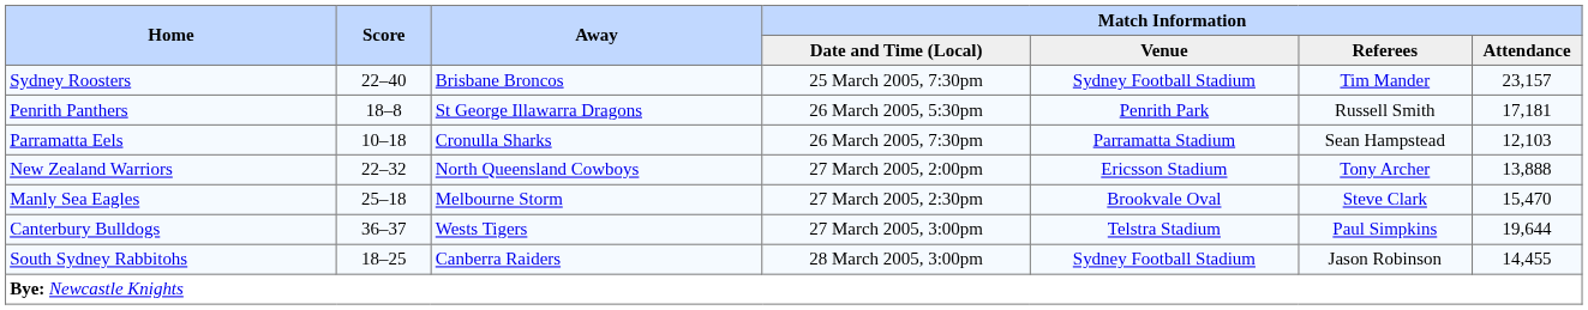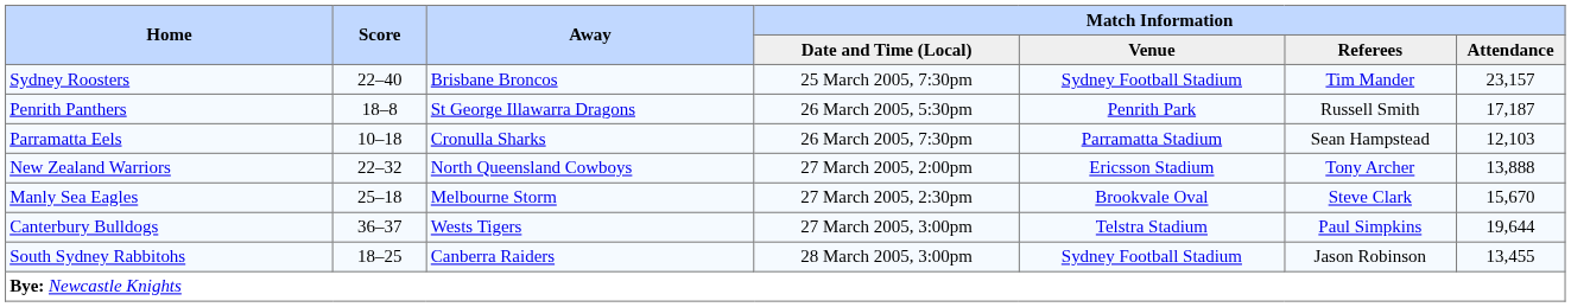 <table border="1" cellpadding="3" cellspacing="0" style="border-collapse:collapse; font-size:90%; width:100%;">
 <tr style="background:#c1d8ff;">
 <th rowspan=2 style="width:21%;">Home</th>
 <th rowspan=2 style="width:6%;">Score</th>
 <th rowspan=2 style="width:21%;">Away</th>
 <th colspan=6>Match Information</th>
 </tr>
 <tr style="background:#efefef;">
 <th width=17%>Date and Time (Local)</th>
 <th width=17%>Venue</th>
 <th width=11%>Referees</th>
 <th width=7%>Attendance</th>
 </tr>
 <tr style="text-align:center; background:#f5faff;">
 <td align=left> <a href='#'>Sydney Roosters</a></td>
 <td>22–40</td>
 <td align=left> <a href='#'>Brisbane Broncos</a></td>
 <td>25 March 2005, 7:30pm</td>
 <td><a href='#'>Sydney Football Stadium</a></td>
 <td><a href='#'>Tim Mander</a></td>
 <td>23,157</td>
 </tr>
 <tr style="text-align:center; background:#f5faff;">
 <td align=left> <a href='#'>Penrith Panthers</a></td>
 <td>18–8</td>
 <td align=left> <a href='#'>St George Illawarra Dragons</a></td>
 <td>26 March 2005, 5:30pm</td>
 <td><a href='#'>Penrith Park</a></td>
 <td>Russell Smith</td>
-<td>17,181</td>
+<td>17,187</td>
 </tr>
 <tr style="text-align:center; background:#f5faff;">
 <td align=left> <a href='#'>Parramatta Eels</a></td>
 <td>10–18</td>
 <td align=left> <a href='#'>Cronulla Sharks</a></td>
 <td>26 March 2005, 7:30pm</td>
 <td><a href='#'>Parramatta Stadium</a></td>
 <td>Sean Hampstead</td>
 <td>12,103</td>
 </tr>
 <tr style="text-align:center; background:#f5faff;">
 <td align=left> <a href='#'>New Zealand Warriors</a></td>
 <td>22–32</td>
 <td align=left> <a href='#'>North Queensland Cowboys</a></td>
 <td>27 March 2005, 2:00pm</td>
 <td><a href='#'>Ericsson Stadium</a></td>
 <td><a href='#'>Tony Archer</a></td>
 <td>13,888</td>
 </tr>
 <tr style="text-align:center; background:#f5faff;">
 <td align=left> <a href='#'>Manly Sea Eagles</a></td>
 <td>25–18</td>
 <td align=left> <a href='#'>Melbourne Storm</a></td>
 <td>27 March 2005, 2:30pm</td>
 <td><a href='#'>Brookvale Oval</a></td>
 <td><a href='#'>Steve Clark</a></td>
-<td>15,470</td>
+<td>15,670</td>
 </tr>
 <tr style="text-align:center; background:#f5faff;">
 <td align=left> <a href='#'>Canterbury Bulldogs</a></td>
 <td>36–37</td>
 <td align=left> <a href='#'>Wests Tigers</a></td>
 <td>27 March 2005, 3:00pm</td>
 <td><a href='#'>Telstra Stadium</a></td>
 <td><a href='#'>Paul Simpkins</a></td>
 <td>19,644</td>
 </tr>
 <tr style="text-align:center; background:#f5faff;">
 <td align=left> <a href='#'>South Sydney Rabbitohs</a></td>
 <td>18–25</td>
 <td align=left> <a href='#'>Canberra Raiders</a></td>
 <td>28 March 2005, 3:00pm</td>
 <td><a href='#'>Sydney Football Stadium</a></td>
 <td>Jason Robinson</td>
-<td>14,455</td>
+<td>13,455</td>
 </tr>
 <tr>
 <td colspan=7 style="text-align:left;"><strong>Bye:</strong>  <em><a href='#'>Newcastle Knights</a></em></td>
 </tr>
 </table>
